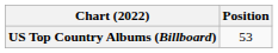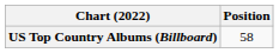 <table class="wikitable plainrowheaders" style="text-align:center">
 <tr>
 <th scope="col">Chart (2022)</th>
 <th scope="col">Position</th>
 </tr>
 <tr>
 <th scope="row">US Top Country Albums (<em>Billboard</em>)</th>
-<td>53</td>
+<td>58</td>
 </tr>
 </table>
